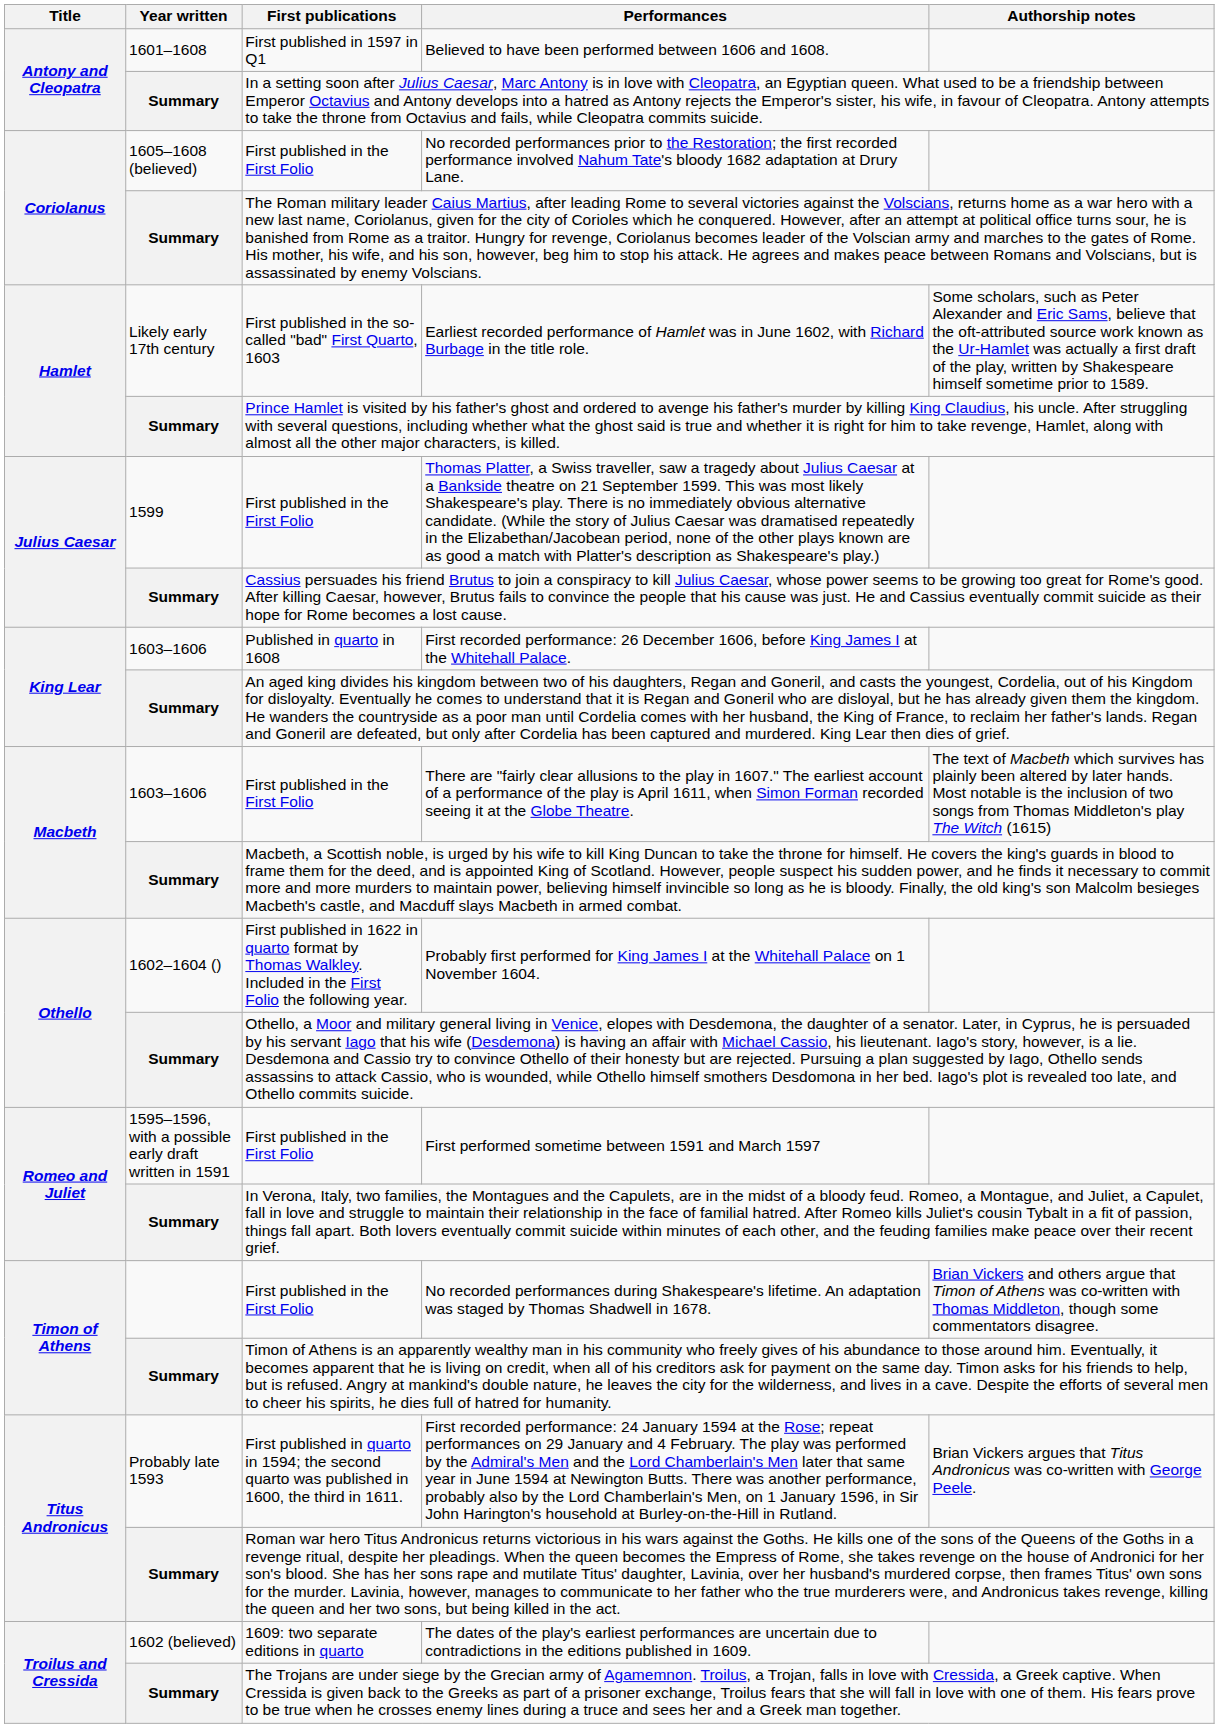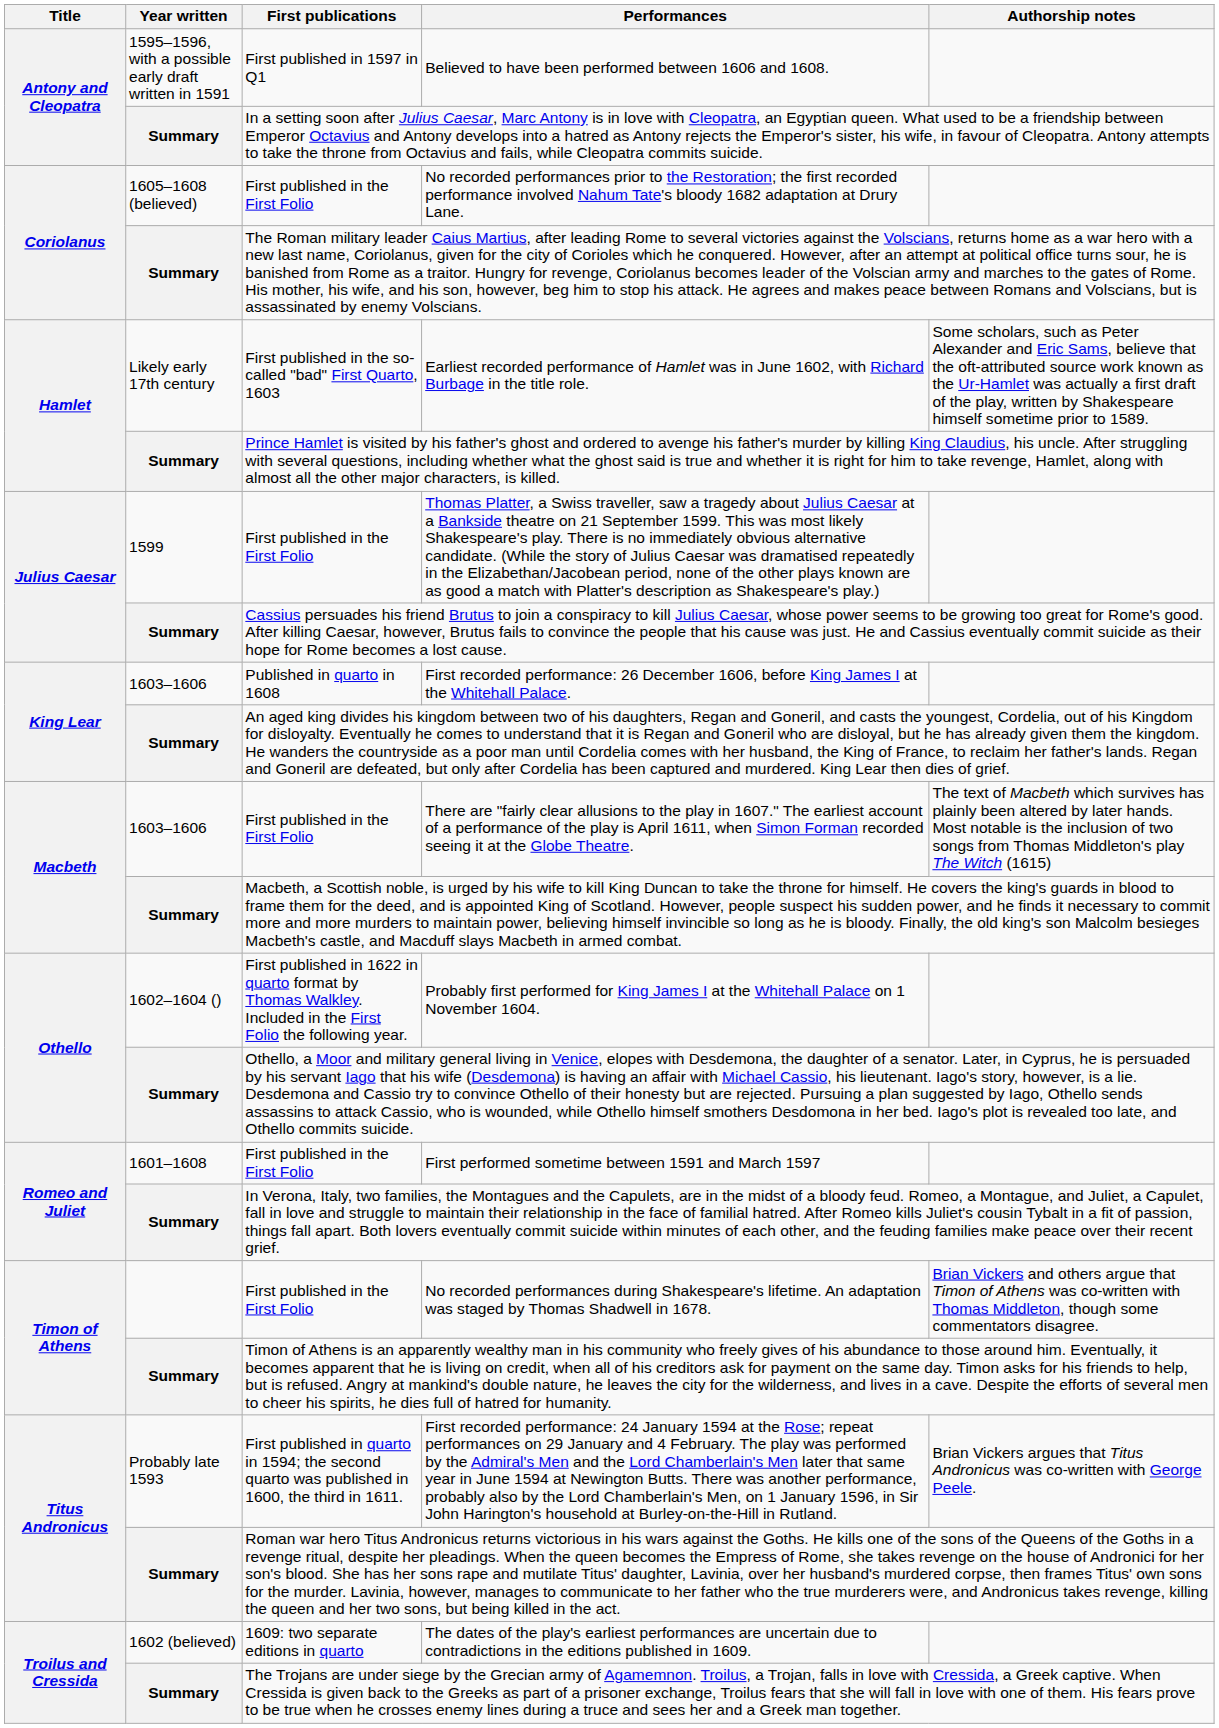 <table class="wikitable">
 <tr>
 <th>Title</th>
 <th>Year written</th>
 <th>First publications</th>
 <th>Performances</th>
 <th>Authorship notes</th>
 </tr>
 <tr>
 <th width="10%" rowspan="2"><em><a href='#'>Antony and Cleopatra</a></em></th>
-<td>1601–1608</td>
+<td>1595–1596, with a possible early draft written in 1591</td>
 <td>First published in 1597 in Q1</td>
 <td>Believed to have been performed between 1606 and 1608.</td>
 <td></td>
 </tr>
 <tr>
 <th>Summary</th>
 <td colspan="3">In a setting soon after <em><a href='#'>Julius Caesar</a></em>, <a href='#'>Marc Antony</a> is in love with <a href='#'>Cleopatra</a>, an Egyptian queen. What used to be a friendship between Emperor <a href='#'>Octavius</a> and Antony develops into a hatred as Antony rejects the Emperor's sister, his wife, in favour of Cleopatra. Antony attempts to take the throne from Octavius and fails, while Cleopatra commits suicide.</td>
 </tr>
 <tr>
 <th width="10%" rowspan="2"><em><a href='#'>Coriolanus</a></em></th>
 <td>1605–1608 (believed)</td>
 <td>First published in the <a href='#'>First Folio</a></td>
 <td>No recorded performances prior to <a href='#'>the Restoration</a>; the first recorded performance involved <a href='#'>Nahum Tate</a>'s bloody 1682 adaptation at Drury Lane.</td>
 <td></td>
 </tr>
 <tr>
 <th>Summary</th>
 <td colspan="3">The Roman military leader <a href='#'>Caius Martius</a>, after leading Rome to several victories against the <a href='#'>Volscians</a>, returns home as a war hero with a new last name, Coriolanus, given for the city of Corioles which he conquered. However, after an attempt at political office turns sour, he is banished from Rome as a traitor. Hungry for revenge, Coriolanus becomes leader of the Volscian army and marches to the gates of Rome. His mother, his wife, and his son, however, beg him to stop his attack. He agrees and makes peace between Romans and Volscians, but is assassinated by enemy Volscians.</td>
 </tr>
 <tr>
 <th width="10%" rowspan="2"><em><a href='#'>Hamlet</a></em></th>
 <td>Likely early 17th century</td>
 <td>First published in the so-called "bad" <a href='#'>First Quarto</a>, 1603</td>
 <td>Earliest recorded performance of <em>Hamlet</em> was in June 1602, with <a href='#'>Richard Burbage</a> in the title role.</td>
 <td>Some scholars, such as Peter Alexander and <a href='#'>Eric Sams</a>, believe that the oft-attributed source work known as the <a href='#'>Ur-Hamlet</a> was actually a first draft of the play, written by Shakespeare himself sometime prior to 1589.</td>
 </tr>
 <tr>
 <th>Summary</th>
 <td colspan="3"><a href='#'>Prince Hamlet</a> is visited by his father's ghost and ordered to avenge his father's murder by killing <a href='#'>King Claudius</a>, his uncle. After struggling with several questions, including whether what the ghost said is true and whether it is right for him to take revenge, Hamlet, along with almost all the other major characters, is killed.</td>
 </tr>
 <tr>
 <th width="10%" rowspan="2"><em><a href='#'>Julius Caesar</a></em></th>
 <td>1599</td>
 <td>First published in the <a href='#'>First Folio</a></td>
 <td><a href='#'>Thomas Platter</a>, a Swiss traveller, saw a tragedy about <a href='#'>Julius Caesar</a> at a <a href='#'>Bankside</a> theatre on 21 September 1599. This was most likely Shakespeare's play. There is no immediately obvious alternative candidate. (While the story of Julius Caesar was dramatised repeatedly in the Elizabethan/Jacobean period, none of the other plays known are as good a match with Platter's description as Shakespeare's play.)</td>
 <td></td>
 </tr>
 <tr>
 <th>Summary</th>
 <td colspan="3"><a href='#'>Cassius</a> persuades his friend <a href='#'>Brutus</a> to join a conspiracy to kill <a href='#'>Julius Caesar</a>, whose power seems to be growing too great for Rome's good. After killing Caesar, however, Brutus fails to convince the people that his cause was just. He and Cassius eventually commit suicide as their hope for Rome becomes a lost cause.</td>
 </tr>
 <tr>
 <th width="10%" rowspan="2"><em><a href='#'>King Lear</a></em></th>
 <td>1603–1606</td>
 <td>Published in <a href='#'>quarto</a> in 1608</td>
 <td>First recorded performance: 26 December 1606, before <a href='#'>King James I</a> at the <a href='#'>Whitehall Palace</a>.</td>
 <td></td>
 </tr>
 <tr>
 <th>Summary</th>
 <td colspan="3">An aged king divides his kingdom between two of his daughters, Regan and Goneril, and casts the youngest, Cordelia, out of his Kingdom for disloyalty. Eventually he comes to understand that it is Regan and Goneril who are disloyal, but he has already given them the kingdom. He wanders the countryside as a poor man until Cordelia comes with her husband, the King of France, to reclaim her father's lands. Regan and Goneril are defeated, but only after Cordelia has been captured and murdered. King Lear then dies of grief.</td>
 </tr>
 <tr>
 <th width="10%" rowspan="2"><em><a href='#'>Macbeth</a></em></th>
 <td>1603–1606</td>
 <td>First published in the <a href='#'>First Folio</a></td>
 <td>There are "fairly clear allusions to the play in 1607." The earliest account of a performance of the play is April 1611, when <a href='#'>Simon Forman</a> recorded seeing it at the <a href='#'>Globe Theatre</a>.</td>
 <td>The text of <em>Macbeth</em> which survives has plainly been altered by later hands. Most notable is the inclusion of two songs from Thomas Middleton's play <em><a href='#'>The Witch</a></em> (1615)</td>
 </tr>
 <tr>
 <th>Summary</th>
 <td colspan="3">Macbeth, a Scottish noble, is urged by his wife to kill King Duncan to take the throne for himself. He covers the king's guards in blood to frame them for the deed, and is appointed King of Scotland. However, people suspect his sudden power, and he finds it necessary to commit more and more murders to maintain power, believing himself invincible so long as he is bloody. Finally, the old king's son Malcolm besieges Macbeth's castle, and Macduff slays Macbeth in armed combat.</td>
 </tr>
 <tr>
 <th width="10%" rowspan="2"><em><a href='#'>Othello</a></em></th>
 <td>1602–1604 ()</td>
 <td>First published in 1622 in <a href='#'>quarto</a> format by <a href='#'>Thomas Walkley</a>. Included in the <a href='#'>First Folio</a> the following year.</td>
 <td>Probably first performed for <a href='#'>King James I</a> at the <a href='#'>Whitehall Palace</a> on 1 November 1604.</td>
 <td></td>
 </tr>
 <tr>
 <th>Summary</th>
 <td colspan="3">Othello, a <a href='#'>Moor</a> and military general living in <a href='#'>Venice</a>, elopes with Desdemona, the daughter of a senator. Later, in Cyprus, he is persuaded by his servant <a href='#'>Iago</a> that his wife (<a href='#'>Desdemona</a>) is having an affair with <a href='#'>Michael Cassio</a>, his lieutenant. Iago's story, however, is a lie. Desdemona and Cassio try to convince Othello of their honesty but are rejected. Pursuing a plan suggested by Iago, Othello sends assassins to attack Cassio, who is wounded, while Othello himself smothers Desdomona in her bed. Iago's plot is revealed too late, and Othello commits suicide.</td>
 </tr>
 <tr>
 <th width="10%" rowspan="2"><em><a href='#'>Romeo and Juliet</a></em></th>
-<td>1595–1596, with a possible early draft written in 1591</td>
+<td>1601–1608</td>
 <td>First published in the <a href='#'>First Folio</a></td>
 <td>First performed sometime between 1591 and March 1597</td>
 <td></td>
 </tr>
 <tr>
 <th>Summary</th>
 <td colspan="3">In Verona, Italy, two families, the Montagues and the Capulets, are in the midst of a bloody feud. Romeo, a Montague, and Juliet, a Capulet, fall in love and struggle to maintain their relationship in the face of familial hatred. After Romeo kills Juliet's cousin Tybalt in a fit of passion, things fall apart. Both lovers eventually commit suicide within minutes of each other, and the feuding families make peace over their recent grief.</td>
 </tr>
 <tr>
 <th width="10%" rowspan="2"><em><a href='#'>Timon of Athens</a></em></th>
 <td></td>
 <td>First published in the <a href='#'>First Folio</a></td>
 <td>No recorded performances during Shakespeare's lifetime. An adaptation was staged by Thomas Shadwell in 1678.</td>
 <td><a href='#'>Brian Vickers</a> and others argue that <em>Timon of Athens</em> was co-written with <a href='#'>Thomas Middleton</a>, though some commentators disagree.</td>
 </tr>
 <tr>
 <th>Summary</th>
 <td colspan="3">Timon of Athens is an apparently wealthy man in his community who freely gives of his abundance to those around him. Eventually, it becomes apparent that he is living on credit, when all of his creditors ask for payment on the same day. Timon asks for his friends to help, but is refused. Angry at mankind's double nature, he leaves the city for the wilderness, and lives in a cave. Despite the efforts of several men to cheer his spirits, he dies full of hatred for humanity.</td>
 </tr>
 <tr>
 <th width="10%" rowspan="2"><em><a href='#'>Titus Andronicus</a></em></th>
 <td>Probably late 1593</td>
 <td>First published in <a href='#'>quarto</a> in 1594; the second quarto was published in 1600, the third in 1611.</td>
 <td>First recorded performance: 24 January 1594 at the <a href='#'>Rose</a>; repeat performances on 29 January and 4 February. The play was performed by the <a href='#'>Admiral's Men</a> and the <a href='#'>Lord Chamberlain's Men</a> later that same year in June 1594 at Newington Butts. There was another performance, probably also by the Lord Chamberlain's Men, on 1 January 1596, in Sir John Harington's household at Burley-on-the-Hill in Rutland.</td>
 <td>Brian Vickers argues that <em>Titus Andronicus</em> was co-written with <a href='#'>George Peele</a>.</td>
 </tr>
 <tr>
 <th>Summary</th>
 <td colspan="3">Roman war hero Titus Andronicus returns victorious in his wars against the Goths. He kills one of the sons of the Queens of the Goths in a revenge ritual, despite her pleadings. When the queen becomes the Empress of Rome, she takes revenge on the house of Andronici for her son's blood. She has her sons rape and mutilate Titus' daughter, Lavinia, over her husband's murdered corpse, then frames Titus' own sons for the murder. Lavinia, however, manages to communicate to her father who the true murderers were, and Andronicus takes revenge, killing the queen and her two sons, but being killed in the act.</td>
 </tr>
 <tr>
 <th width="10%" rowspan="2"><em><a href='#'>Troilus and Cressida</a></em></th>
 <td>1602 (believed)</td>
 <td>1609: two separate editions in <a href='#'>quarto</a></td>
 <td>The dates of the play's earliest performances are uncertain due to contradictions in the editions published in 1609.</td>
 <td></td>
 </tr>
 <tr>
 <th>Summary</th>
 <td colspan="3">The Trojans are under siege by the Grecian army of <a href='#'>Agamemnon</a>. <a href='#'>Troilus</a>, a Trojan, falls in love with <a href='#'>Cressida</a>, a Greek captive. When Cressida is given back to the Greeks as part of a prisoner exchange, Troilus fears that she will fall in love with one of them. His fears prove to be true when he crosses enemy lines during a truce and sees her and a Greek man together.</td>
 </tr>
 </table>
